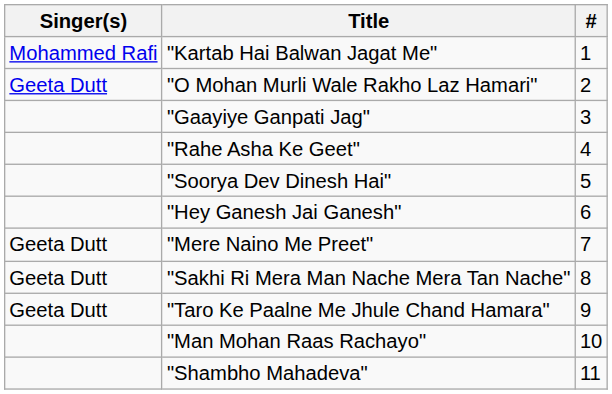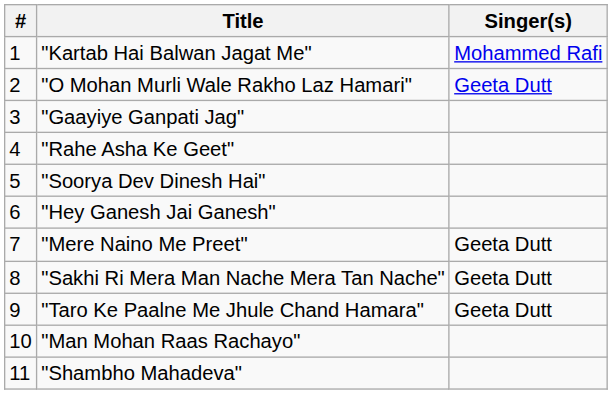 <table class="wikitable" style="font-size:95%;">
 <tr>
+<th>#</th>
+<th>Title</th>
 <th>Singer(s)</th>
-<th>Title</th>
-<th>#</th>
 </tr>
 <tr>
+<td>1</td>
+<td>"Kartab Hai Balwan Jagat Me"</td>
 <td><a href='#'>Mohammed Rafi</a></td>
-<td>"Kartab Hai Balwan Jagat Me"</td>
-<td>1</td>
 </tr>
 <tr>
+<td>2</td>
+<td>"O Mohan Murli Wale Rakho Laz Hamari"</td>
 <td><a href='#'>Geeta Dutt</a></td>
-<td>"O Mohan Murli Wale Rakho Laz Hamari"</td>
-<td>2</td>
 </tr>
 <tr>
+<td>3</td>
+<td>"Gaayiye Ganpati Jag"</td>
 <td></td>
-<td>"Gaayiye Ganpati Jag"</td>
-<td>3</td>
 </tr>
 <tr>
+<td>4</td>
+<td>"Rahe Asha Ke Geet"</td>
 <td></td>
-<td>"Rahe Asha Ke Geet"</td>
-<td>4</td>
 </tr>
 <tr>
+<td>5</td>
+<td>"Soorya Dev Dinesh Hai"</td>
 <td></td>
-<td>"Soorya Dev Dinesh Hai"</td>
-<td>5</td>
 </tr>
 <tr>
+<td>6</td>
+<td>"Hey Ganesh Jai Ganesh"</td>
 <td></td>
-<td>"Hey Ganesh Jai Ganesh"</td>
-<td>6</td>
 </tr>
 <tr>
+<td>7</td>
+<td>"Mere Naino Me Preet"</td>
 <td>Geeta Dutt</td>
-<td>"Mere Naino Me Preet"</td>
-<td>7</td>
 </tr>
 <tr>
+<td>8</td>
+<td>"Sakhi Ri Mera Man Nache Mera Tan Nache"</td>
 <td>Geeta Dutt</td>
-<td>"Sakhi Ri Mera Man Nache Mera Tan Nache"</td>
-<td>8</td>
 </tr>
 <tr>
+<td>9</td>
+<td>"Taro Ke Paalne Me Jhule Chand Hamara"</td>
 <td>Geeta Dutt</td>
-<td>"Taro Ke Paalne Me Jhule Chand Hamara"</td>
-<td>9</td>
 </tr>
 <tr>
+<td>10</td>
+<td>"Man Mohan Raas Rachayo"</td>
 <td></td>
-<td>"Man Mohan Raas Rachayo"</td>
-<td>10</td>
 </tr>
 <tr>
+<td>11</td>
+<td>"Shambho Mahadeva"</td>
 <td></td>
-<td>"Shambho Mahadeva"</td>
-<td>11</td>
 </tr>
 </table>
